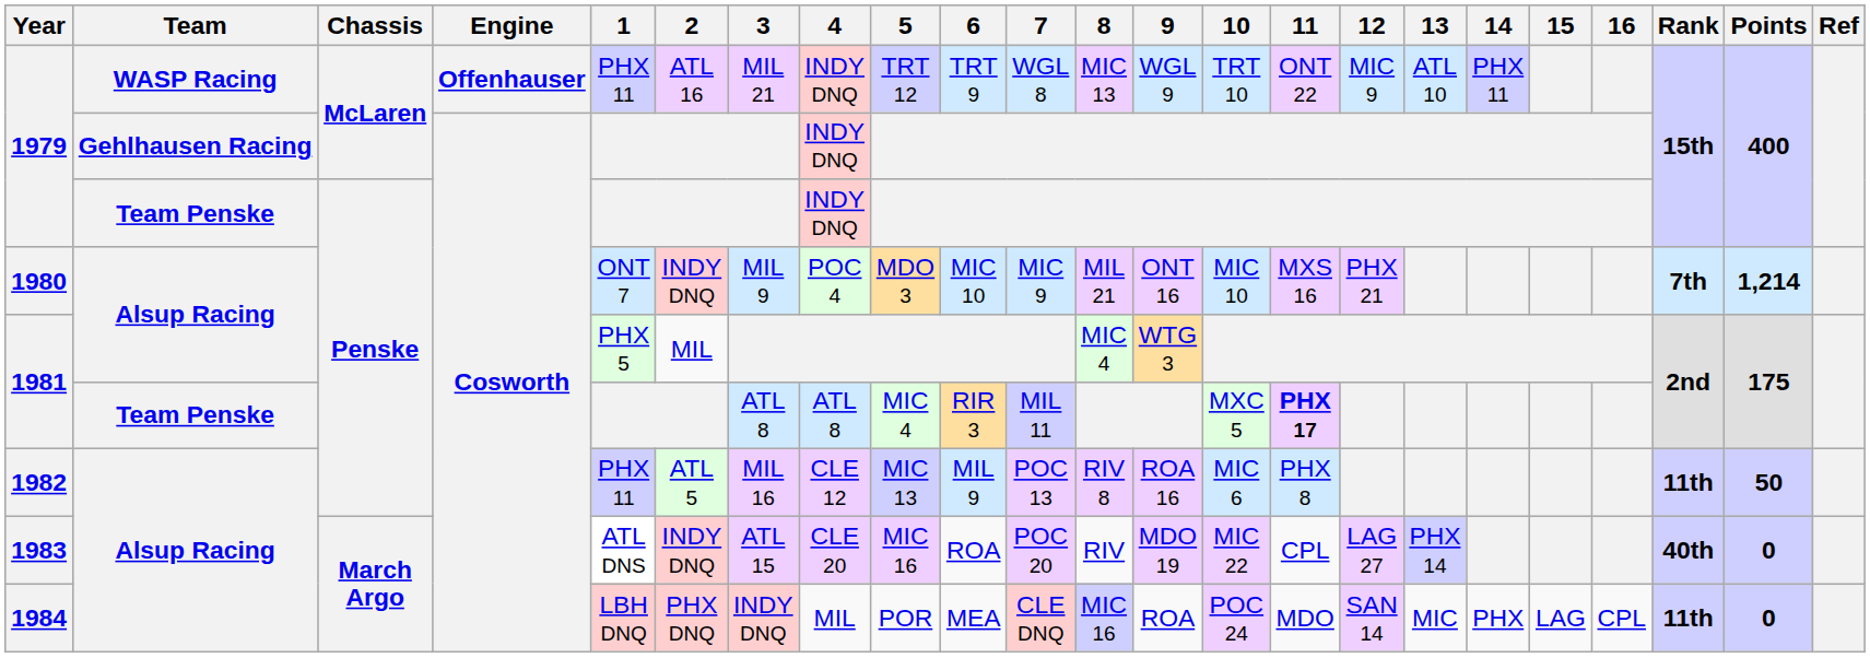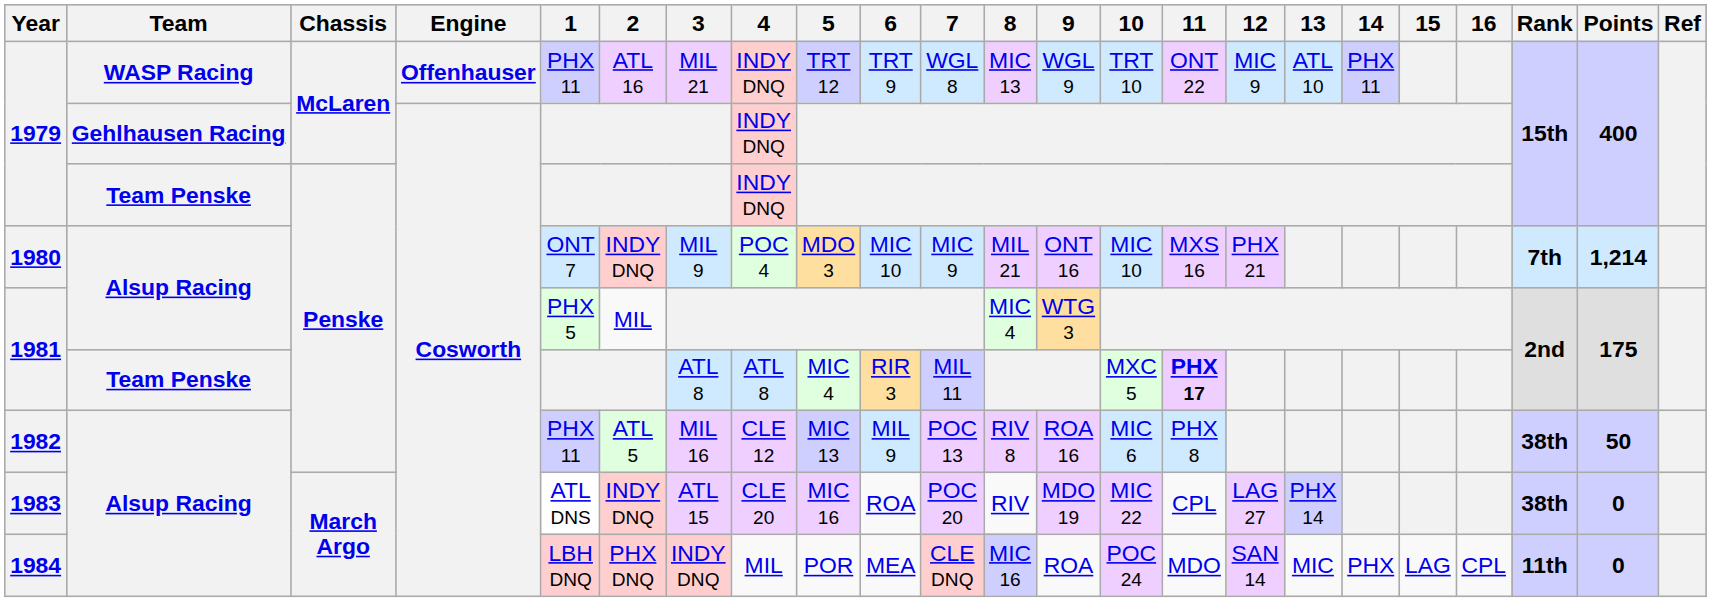 <table class="wikitable" style="text-align:center; font-size:90%">
 <tr>
 <th>Year</th>
 <th>Team</th>
 <th>Chassis</th>
 <th>Engine</th>
 <th>1</th>
 <th>2</th>
 <th>3</th>
 <th>4</th>
 <th>5</th>
 <th>6</th>
 <th>7</th>
 <th>8</th>
 <th>9</th>
 <th>10</th>
 <th>11</th>
 <th>12</th>
 <th>13</th>
 <th>14</th>
 <th>15</th>
 <th>16</th>
 <th>Rank</th>
 <th>Points</th>
 <th>Ref</th>
 </tr>
 <tr>
 <th rowspan=3><a href='#'>1979</a></th>
 <th><a href='#'>WASP Racing</a></th>
 <th rowspan=2><a href='#'>McLaren</a></th>
 <th rowspan=1><a href='#'>Offenhauser</a></th>
 <td style="background:#CFCFFF;"><a href='#'>PHX</a><br><small>11</small></td>
 <td style="background:#EFCFFF;"><a href='#'>ATL</a><br><small>16</small></td>
 <td style="background:#EFCFFF;"><a href='#'>MIL</a><br><small>21</small></td>
 <td style="background:#ffcfcf;"><a href='#'>INDY</a><br><small>DNQ</small></td>
 <td style="background:#CFCFFF;"><a href='#'>TRT</a><br><small>12</small></td>
 <td style="background:#CFEAFF;"><a href='#'>TRT</a><br><small>9</small></td>
 <td style="background:#CFEAFF;"><a href='#'>WGL</a><br><small>8</small></td>
 <td style="background:#EFCFFF;"><a href='#'>MIC</a><br><small>13</small></td>
 <td style="background:#CFEAFF;"><a href='#'>WGL</a><br><small>9</small></td>
 <td style="background:#CFEAFF;"><a href='#'>TRT</a><br><small>10</small></td>
 <td style="background:#EFCFFF;"><a href='#'>ONT</a><br><small>22</small></td>
 <td style="background:#CFEAFF;"><a href='#'>MIC</a><br><small>9</small></td>
 <td style="background:#CFEAFF;"><a href='#'>ATL</a><br><small>10</small></td>
 <td style="background:#CFCFFF;"><a href='#'>PHX</a><br><small>11</small></td>
 <th></th>
 <th></th>
 <th rowspan=3 style="background:#CFCFFF;">15th</th>
 <th rowspan=3 style="background:#CFCFFF;">400</th>
 <th rowspan=3></th>
 </tr>
 <tr>
 <th><a href='#'>Gehlhausen Racing</a></th>
 <th rowspan=8><a href='#'>Cosworth</a></th>
 <th colspan=3></th>
 <td style="background:#ffcfcf;"><a href='#'>INDY</a><br><small>DNQ</small></td>
 <th colspan=12></th>
 </tr>
 <tr>
 <th rowspan=1><a href='#'>Team Penske</a></th>
 <th rowspan=5><a href='#'>Penske</a></th>
 <th colspan=3></th>
 <td style="background:#ffcfcf;"><a href='#'>INDY</a><br><small>DNQ</small></td>
 <th colspan=12></th>
 </tr>
 <tr>
 <th rowspan=1><a href='#'>1980</a></th>
 <th rowspan=2><a href='#'>Alsup Racing</a></th>
 <td style="background:#CFEAFF;"><a href='#'>ONT</a><br><small>7</small></td>
 <td style="background:#ffcfcf;"><a href='#'>INDY</a><br><small>DNQ</small></td>
 <td style="background:#CFEAFF;"><a href='#'>MIL</a><br><small>9</small></td>
 <td style="background:#dfffdf;"><a href='#'>POC</a><br><small>4</small></td>
 <td style="background:#ffdf9f;"><a href='#'>MDO</a><br><small>3</small></td>
 <td style="background:#CFEAFF;"><a href='#'>MIC</a><br><small>10</small></td>
 <td style="background:#CFEAFF;"><a href='#'>MIC</a><br><small>9</small></td>
 <td style="background:#EFCFFF;"><a href='#'>MIL</a><br><small>21</small></td>
 <td style="background:#EFCFFF;"><a href='#'>ONT</a><br><small>16</small></td>
 <td style="background:#CFEAFF;"><a href='#'>MIC</a><br><small>10</small></td>
 <td style="background:#EFCFFF;"><a href='#'>MXS</a><br><small>16</small></td>
 <td style="background:#EFCFFF;"><a href='#'>PHX</a><br><small>21</small></td>
 <th></th>
 <th></th>
 <th></th>
 <th></th>
 <th style="background:#CFEAFF;">7th</th>
 <th style="background:#CFEAFF;">1,214</th>
 <th></th>
 </tr>
 <tr>
 <th rowspan=2><a href='#'>1981</a></th>
 <td style="background:#dfffdf;"><a href='#'>PHX</a><br><small>5</small></td>
 <td><a href='#'>MIL</a><br><small> </small></td>
 <th colspan=5></th>
 <td style="background:#dfffdf;"><a href='#'>MIC</a><br><small>4</small></td>
 <td style="background:#ffdf9f;"><a href='#'>WTG</a><br><small>3</small></td>
 <th colspan=7></th>
 <th rowspan=2 style="background:#dfdfdf;">2nd</th>
 <th rowspan=2 style="background:#dfdfdf;">175</th>
 <th rowspan=2></th>
 </tr>
 <tr>
 <th rowspan=1><a href='#'>Team Penske</a></th>
 <th colspan=2></th>
 <td style="background:#CFEAFF;"><a href='#'>ATL</a><br><small>8</small></td>
 <td style="background:#CFEAFF;"><a href='#'>ATL</a><br><small>8</small></td>
 <td style="background:#dfffdf;"><a href='#'>MIC</a><br><small>4</small></td>
 <td style="background:#ffdf9f;"><a href='#'>RIR</a><br><small>3</small></td>
 <td style="background:#CFCFFF;"><a href='#'>MIL</a><br><small>11</small></td>
 <th colspan=2></th>
 <td style="background:#dfffdf;"><a href='#'>MXC</a><br><small>5</small></td>
 <td style="background:#efcfff;"><strong><a href='#'>PHX</a><br><small>17</small></strong></td>
 <th></th>
 <th></th>
 <th></th>
 <th></th>
 <th></th>
 </tr>
 <tr>
 <th rowspan=1><a href='#'>1982</a></th>
 <th rowspan=3><a href='#'>Alsup Racing</a></th>
 <td style="background:#CFCFFF;"><a href='#'>PHX</a><br><small>11</small></td>
 <td style="background:#DFFFDF;"><a href='#'>ATL</a><br><small>5</small></td>
 <td style="background:#EFCFFF;"><a href='#'>MIL</a><br><small>16</small></td>
 <td style="background:#EFCFFF;"><a href='#'>CLE</a><br><small>12</small></td>
 <td style="background:#CFCFFF;"><a href='#'>MIC</a><br><small>13</small></td>
 <td style="background:#CFEAFF;"><a href='#'>MIL</a><br><small>9</small></td>
 <td style="background:#EFCFFF;"><a href='#'>POC</a><br><small>13</small></td>
 <td style="background:#EFCFFF;"><a href='#'>RIV</a><br><small>8</small></td>
 <td style="background:#EFCFFF;"><a href='#'>ROA</a><br><small>16</small></td>
 <td style="background:#CFEAFF;"><a href='#'>MIC</a><br><small>6</small></td>
 <td style="background:#CFEAFF;"><a href='#'>PHX</a><br><small>8</small></td>
 <th></th>
 <th></th>
 <th></th>
 <th></th>
 <th></th>
-<th style="background:#CFCFFF;">11th</th>
+<th style="background:#CFCFFF;">38th</th>
 <th style="background:#CFCFFF;">50</th>
 <th></th>
 </tr>
 <tr>
 <th rowspan=1><a href='#'>1983</a></th>
 <th rowspan=2><a href='#'>March</a> <br> <a href='#'>Argo</a></th>
 <td style="background:#FFFFFF;"><a href='#'>ATL</a><br><small>DNS</small></td>
 <td style="background:#FFCFCF;"><a href='#'>INDY</a><br><small>DNQ</small></td>
 <td style="background:#EFCFFF;"><a href='#'>ATL</a><br><small>15</small></td>
 <td style="background:#EFCFFF;"><a href='#'>CLE</a><br><small>20</small></td>
 <td style="background:#EFCFFF;"><a href='#'>MIC</a><br><small>16</small></td>
 <td><a href='#'>ROA</a><br><small> </small></td>
 <td style="background:#EFCFFF;"><a href='#'>POC</a><br><small>20</small></td>
 <td><a href='#'>RIV</a><br><small> </small></td>
 <td style="background:#EFCFFF;"><a href='#'>MDO</a><br><small>19</small></td>
 <td style="background:#EFCFFF;"><a href='#'>MIC</a><br><small>22</small></td>
 <td><a href='#'>CPL</a><br><small> </small></td>
 <td style="background:#EFCFFF;"><a href='#'>LAG</a><br><small>27</small></td>
 <td style="background:#CFCFFF;"><a href='#'>PHX</a><br><small>14</small></td>
 <th></th>
 <th></th>
 <th></th>
-<th style="background:#CFCFFF;">40th</th>
+<th style="background:#CFCFFF;">38th</th>
 <th style="background:#CFCFFF;">0</th>
 <th></th>
 </tr>
 <tr>
 <th rowspan=1><a href='#'>1984</a></th>
 <td style="background:#ffcfcf;"><a href='#'>LBH</a><br><small>DNQ</small></td>
 <td style="background:#ffcfcf;"><a href='#'>PHX</a><br><small>DNQ</small></td>
 <td style="background:#ffcfcf;"><a href='#'>INDY</a><br><small>DNQ</small></td>
 <td><a href='#'>MIL</a><br><small> </small></td>
 <td><a href='#'>POR</a><br><small> </small></td>
 <td><a href='#'>MEA</a><br><small> </small></td>
 <td style="background:#ffcfcf;"><a href='#'>CLE</a><br><small>DNQ</small></td>
 <td style="background:#cfcfff;"><a href='#'>MIC</a><br><small>16</small></td>
 <td><a href='#'>ROA</a><br><small> </small></td>
 <td style="background:#efcfff;"><a href='#'>POC</a><br><small>24</small></td>
 <td><a href='#'>MDO</a><br><small> </small></td>
 <td style="background:#efcfff;"><a href='#'>SAN</a><br><small>14</small></td>
 <td><a href='#'>MIC</a><br><small> </small></td>
 <td><a href='#'>PHX</a></td>
 <td><a href='#'>LAG</a></td>
 <td><a href='#'>CPL</a></td>
 <th style="background:#CFCFFF;">11th</th>
 <th style="background:#CFCFFF;">0</th>
 <th></th>
 </tr>
 </table>
